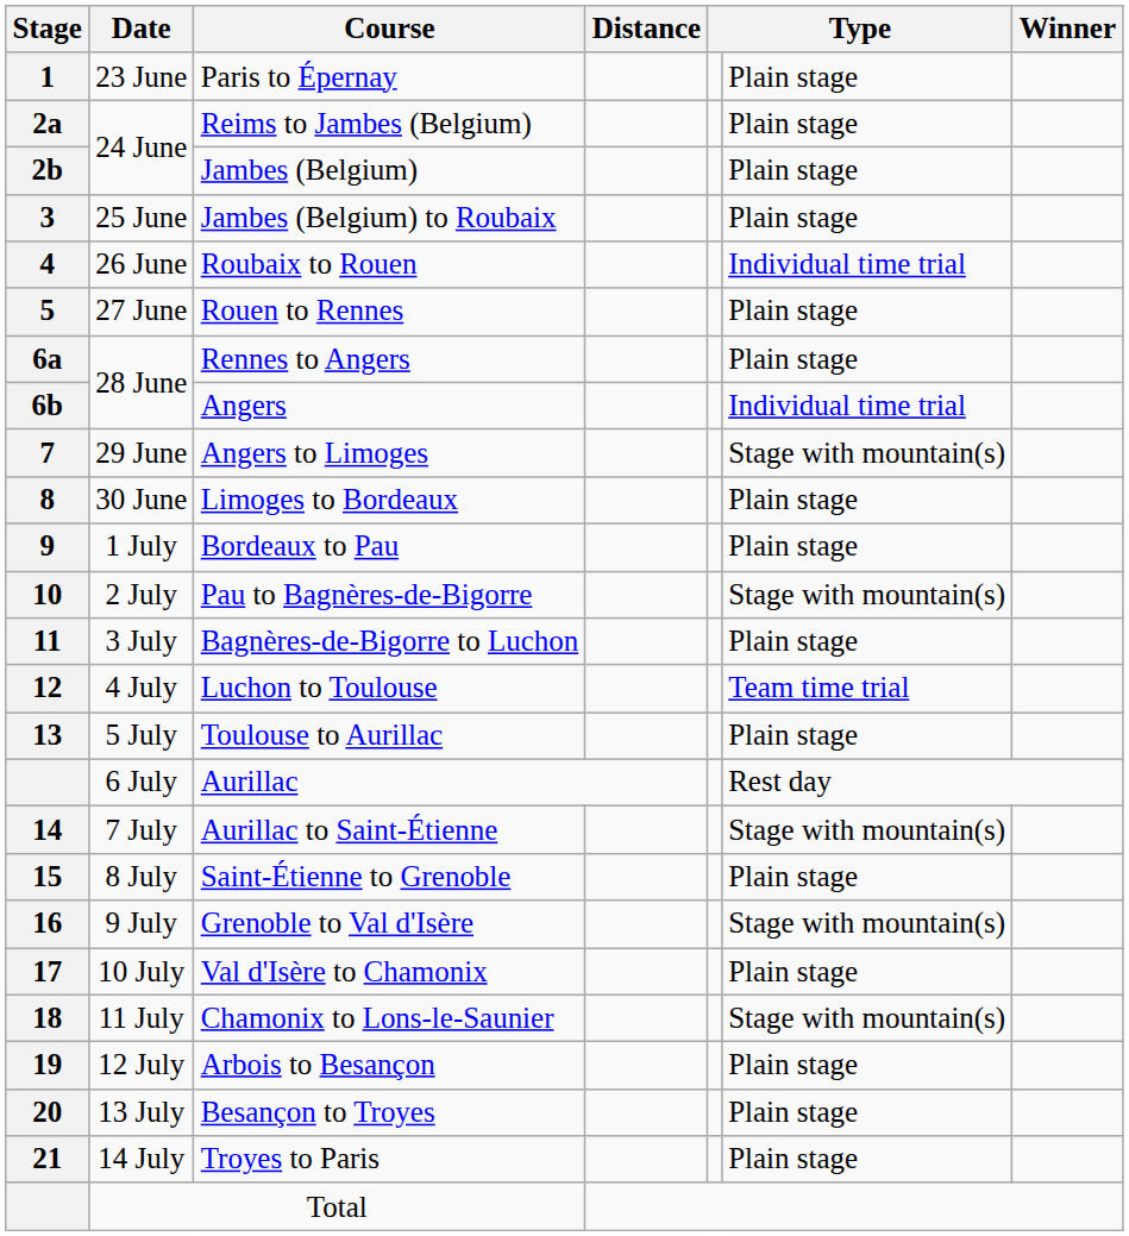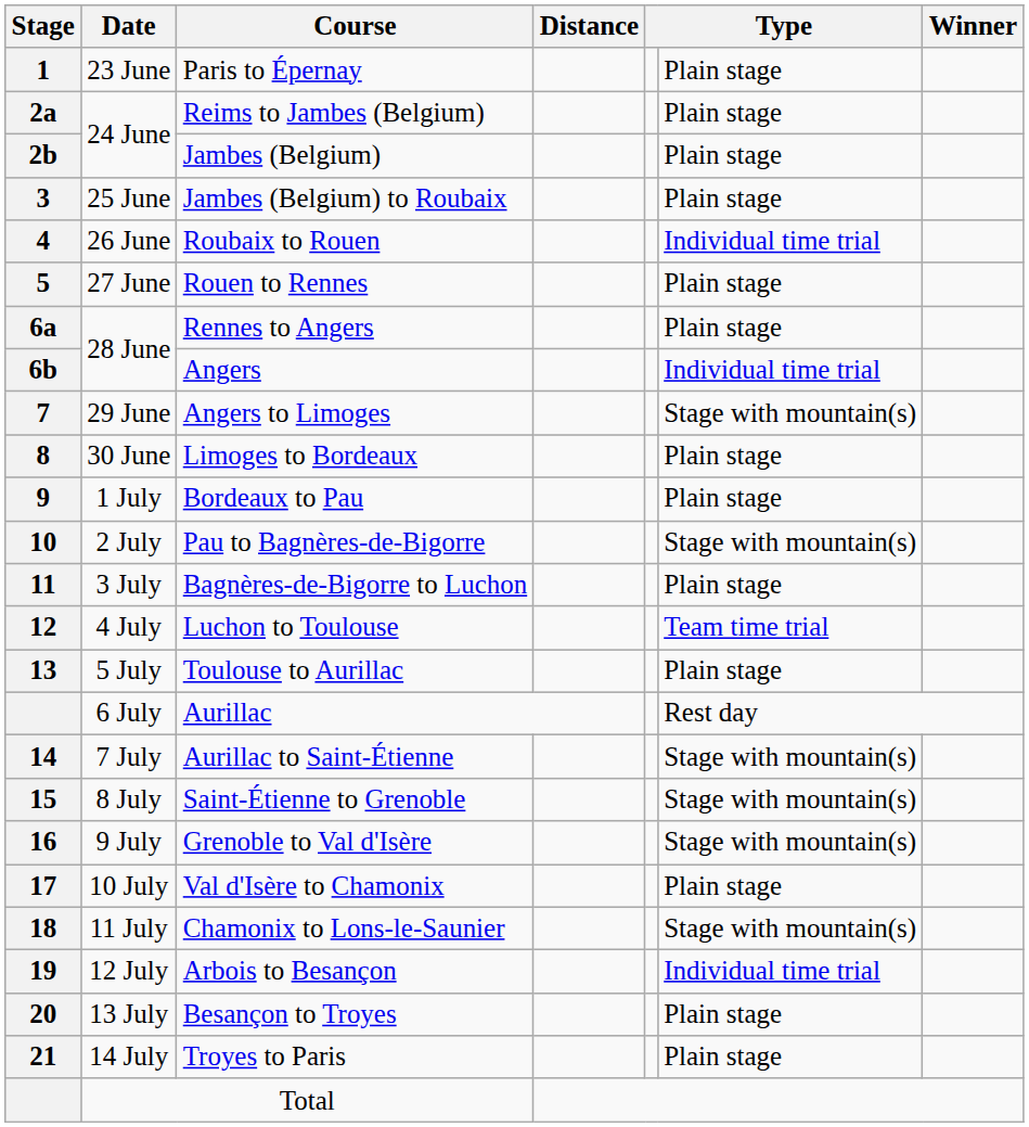 <table class="wikitable">
 <tr>
 <th scope="col">Stage</th>
 <th scope="col">Date</th>
 <th scope="col">Course</th>
 <th scope="col">Distance</th>
 <th scope="col" colspan="2">Type</th>
 <th scope="col">Winner</th>
 </tr>
 <tr>
 <th scope="row">1</th>
 <td style="text-align:center;">23 June</td>
 <td>Paris to <a href='#'>Épernay</a></td>
 <td style="text-align:center;"></td>
 <td></td>
 <td>Plain stage</td>
 <td></td>
 </tr>
 <tr>
 <th scope="row">2a</th>
 <td rowspan="2" style="text-align:center;">24 June</td>
 <td><a href='#'>Reims</a> to <a href='#'>Jambes</a> (Belgium)</td>
 <td style="text-align:center;"></td>
 <td></td>
 <td>Plain stage</td>
 <td></td>
 </tr>
 <tr>
 <th scope="row">2b</th>
 <td><a href='#'>Jambes</a> (Belgium)</td>
 <td style="text-align:center;"></td>
 <td></td>
 <td>Plain stage</td>
 <td></td>
 </tr>
 <tr>
 <th scope="row">3</th>
 <td style="text-align:center;">25 June</td>
 <td><a href='#'>Jambes</a> (Belgium) to <a href='#'>Roubaix</a></td>
 <td style="text-align:center;"></td>
 <td></td>
 <td>Plain stage</td>
 <td></td>
 </tr>
 <tr>
 <th scope="row">4</th>
 <td style="text-align:center;">26 June</td>
 <td><a href='#'>Roubaix</a> to <a href='#'>Rouen</a></td>
 <td style="text-align:center;"></td>
 <td></td>
 <td><a href='#'>Individual time trial</a></td>
 <td></td>
 </tr>
 <tr>
 <th scope="row">5</th>
 <td style="text-align:center;">27 June</td>
 <td><a href='#'>Rouen</a> to <a href='#'>Rennes</a></td>
 <td style="text-align:center;"></td>
 <td></td>
 <td>Plain stage</td>
 <td></td>
 </tr>
 <tr>
 <th scope="row">6a</th>
 <td rowspan="2" style="text-align:center;">28 June</td>
 <td><a href='#'>Rennes</a> to <a href='#'>Angers</a></td>
 <td style="text-align:center;"></td>
 <td></td>
 <td>Plain stage</td>
 <td></td>
 </tr>
 <tr>
 <th scope="row">6b</th>
 <td><a href='#'>Angers</a></td>
 <td style="text-align:center;"></td>
 <td></td>
 <td><a href='#'>Individual time trial</a></td>
 <td></td>
 </tr>
 <tr>
 <th scope="row">7</th>
 <td style="text-align:center;">29 June</td>
 <td><a href='#'>Angers</a> to <a href='#'>Limoges</a></td>
 <td style="text-align:center;"></td>
 <td></td>
 <td>Stage with mountain(s)</td>
 <td></td>
 </tr>
 <tr>
 <th scope="row">8</th>
 <td style="text-align:center;">30 June</td>
 <td><a href='#'>Limoges</a> to <a href='#'>Bordeaux</a></td>
 <td style="text-align:center;"></td>
 <td></td>
 <td>Plain stage</td>
 <td></td>
 </tr>
 <tr>
 <th scope="row">9</th>
 <td style="text-align:center;">1 July</td>
 <td><a href='#'>Bordeaux</a> to <a href='#'>Pau</a></td>
 <td style="text-align:center;"></td>
 <td></td>
 <td>Plain stage</td>
 <td></td>
 </tr>
 <tr>
 <th scope="row">10</th>
 <td style="text-align:center;">2 July</td>
 <td><a href='#'>Pau</a> to <a href='#'>Bagnères-de-Bigorre</a></td>
 <td style="text-align:center;"></td>
 <td></td>
 <td>Stage with mountain(s)</td>
 <td></td>
 </tr>
 <tr>
 <th scope="row">11</th>
 <td style="text-align:center;">3 July</td>
 <td><a href='#'>Bagnères-de-Bigorre</a> to <a href='#'>Luchon</a></td>
 <td style="text-align:center;"></td>
 <td></td>
 <td>Plain stage</td>
 <td></td>
 </tr>
 <tr>
 <th scope="row">12</th>
 <td style="text-align:center;">4 July</td>
 <td><a href='#'>Luchon</a> to <a href='#'>Toulouse</a></td>
 <td style="text-align:center;"></td>
 <td></td>
 <td><a href='#'>Team time trial</a></td>
 <td></td>
 </tr>
 <tr>
 <th scope="row">13</th>
 <td style="text-align:center;">5 July</td>
 <td><a href='#'>Toulouse</a> to <a href='#'>Aurillac</a></td>
 <td style="text-align:center;"></td>
 <td></td>
 <td>Plain stage</td>
 <td></td>
 </tr>
 <tr>
 <th scope="row"></th>
 <td style="text-align:center;">6 July</td>
 <td colspan="2"><a href='#'>Aurillac</a></td>
 <td></td>
 <td colspan="2">Rest day</td>
 </tr>
 <tr>
 <th scope="row">14</th>
 <td style="text-align:center;">7 July</td>
 <td><a href='#'>Aurillac</a> to <a href='#'>Saint-Étienne</a></td>
 <td style="text-align:center;"></td>
 <td></td>
 <td>Stage with mountain(s)</td>
 <td></td>
 </tr>
 <tr>
 <th scope="row">15</th>
 <td style="text-align:center;">8 July</td>
 <td><a href='#'>Saint-Étienne</a> to <a href='#'>Grenoble</a></td>
 <td style="text-align:center;"></td>
 <td></td>
-<td>Plain stage</td>
+<td>Stage with mountain(s)</td>
 <td></td>
 </tr>
 <tr>
 <th scope="row">16</th>
 <td style="text-align:center;">9 July</td>
 <td><a href='#'>Grenoble</a> to <a href='#'>Val d'Isère</a></td>
 <td style="text-align:center;"></td>
 <td></td>
 <td>Stage with mountain(s)</td>
 <td></td>
 </tr>
 <tr>
 <th scope="row">17</th>
 <td style="text-align:center;">10 July</td>
 <td><a href='#'>Val d'Isère</a> to <a href='#'>Chamonix</a></td>
 <td style="text-align:center;"></td>
 <td></td>
 <td>Plain stage</td>
 <td></td>
 </tr>
 <tr>
 <th scope="row">18</th>
 <td style="text-align:center;">11 July</td>
 <td><a href='#'>Chamonix</a> to <a href='#'>Lons-le-Saunier</a></td>
 <td style="text-align:center;"></td>
 <td></td>
 <td>Stage with mountain(s)</td>
 <td></td>
 </tr>
 <tr>
 <th scope="row">19</th>
 <td style="text-align:center;">12 July</td>
 <td><a href='#'>Arbois</a> to <a href='#'>Besançon</a></td>
 <td style="text-align:center;"></td>
 <td></td>
-<td>Plain stage</td>
+<td><a href='#'>Individual time trial</a></td>
 <td></td>
 </tr>
 <tr>
 <th scope="row">20</th>
 <td style="text-align:center;">13 July</td>
 <td><a href='#'>Besançon</a> to <a href='#'>Troyes</a></td>
 <td style="text-align:center;"></td>
 <td></td>
 <td>Plain stage</td>
 <td></td>
 </tr>
 <tr>
 <th scope="row">21</th>
 <td style="text-align:center;">14 July</td>
 <td><a href='#'>Troyes</a> to Paris</td>
 <td style="text-align:center;"></td>
 <td></td>
 <td>Plain stage</td>
 <td></td>
 </tr>
 <tr>
 <th scope="row"></th>
 <td colspan="2" style="text-align:center">Total</td>
 <td colspan="4" style="text-align:center"></td>
 </tr>
 </table>
